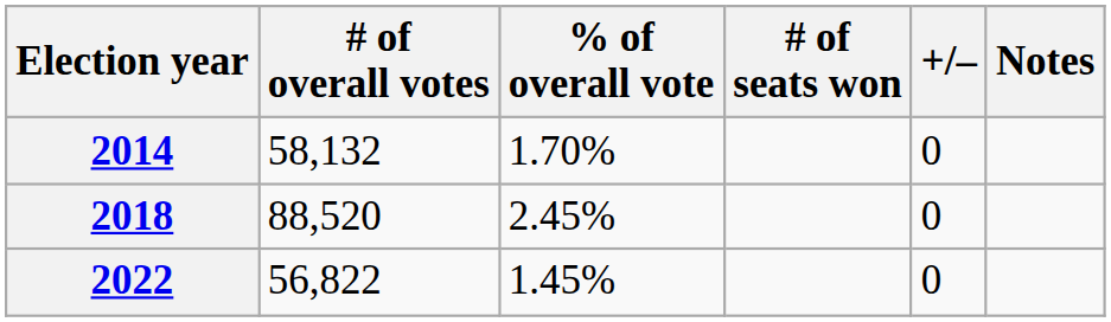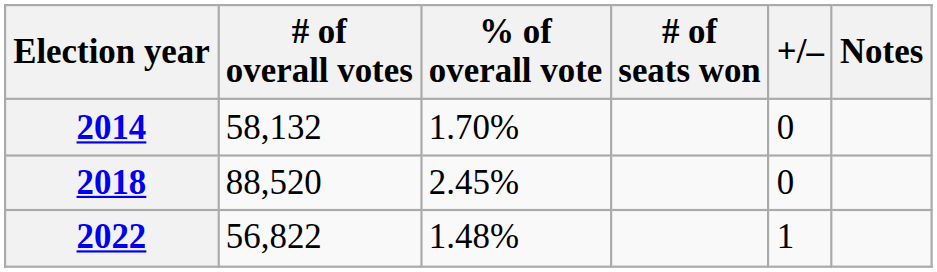 <table class=wikitable>
 <tr>
 <th>Election year</th>
 <th># of<br>overall votes</th>
 <th>% of<br>overall vote</th>
 <th># of<br>seats won</th>
 <th>+/–</th>
 <th>Notes</th>
 </tr>
 <tr>
 <th><a href='#'>2014</a></th>
 <td>58,132</td>
 <td>1.70%</td>
 <td></td>
 <td> 0</td>
 <td></td>
 </tr>
 <tr>
 <th><a href='#'>2018</a></th>
 <td>88,520</td>
 <td>2.45%</td>
 <td></td>
 <td> 0</td>
 <td></td>
 </tr>
 <tr>
 <th><a href='#'>2022</a></th>
 <td>56,822</td>
-<td>1.45%</td>
+<td>1.48%</td>
 <td></td>
-<td> 0</td>
+<td> 1</td>
 <td></td>
 </tr>
 </table>
